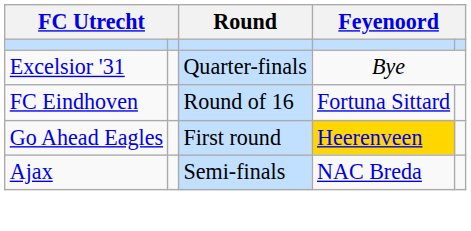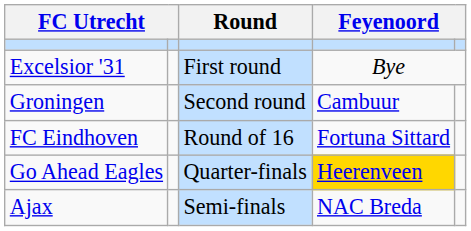 <table class="wikitable">
 <tr>
 <th colspan="2"><a href='#'>FC Utrecht</a></th>
 <th>Round</th>
 <th colspan="2"><a href='#'>Feyenoord</a></th>
 </tr>
 <tr style="background:#c1e0ff">
 <td></td>
 <td></td>
 <td></td>
 <td></td>
 <td></td>
 </tr>
 <tr>
 <td><a href='#'>Excelsior '31</a></td>
 <td></td>
-<td style="background:#c1e0ff">Quarter-finals</td>
+<td style="background:#c1e0ff">First round</td>
 <td colspan="2" align="center"><em>Bye</em></td>
+</tr>
+<tr>
+<td><a href='#'>Groningen</a></td>
+<td></td>
+<td style="background:#c1e0ff">Second round</td>
+<td><a href='#'>Cambuur</a></td>
+<td></td>
 </tr>
 <tr>
 <td><a href='#'>FC Eindhoven</a></td>
 <td></td>
 <td style="background:#c1e0ff">Round of 16</td>
 <td><a href='#'>Fortuna Sittard</a></td>
 <td></td>
 </tr>
 <tr>
 <td><a href='#'>Go Ahead Eagles</a></td>
 <td></td>
-<td style="background:#c1e0ff">First round</td>
+<td style="background:#c1e0ff">Quarter-finals</td>
 <td style="background: gold;"><a href='#'>Heerenveen</a></td>
 <td></td>
 </tr>
 <tr>
 <td><a href='#'>Ajax</a></td>
 <td></td>
 <td style="background:#c1e0ff">Semi-finals</td>
 <td><a href='#'>NAC Breda</a></td>
 <td></td>
 </tr>
 </table>
